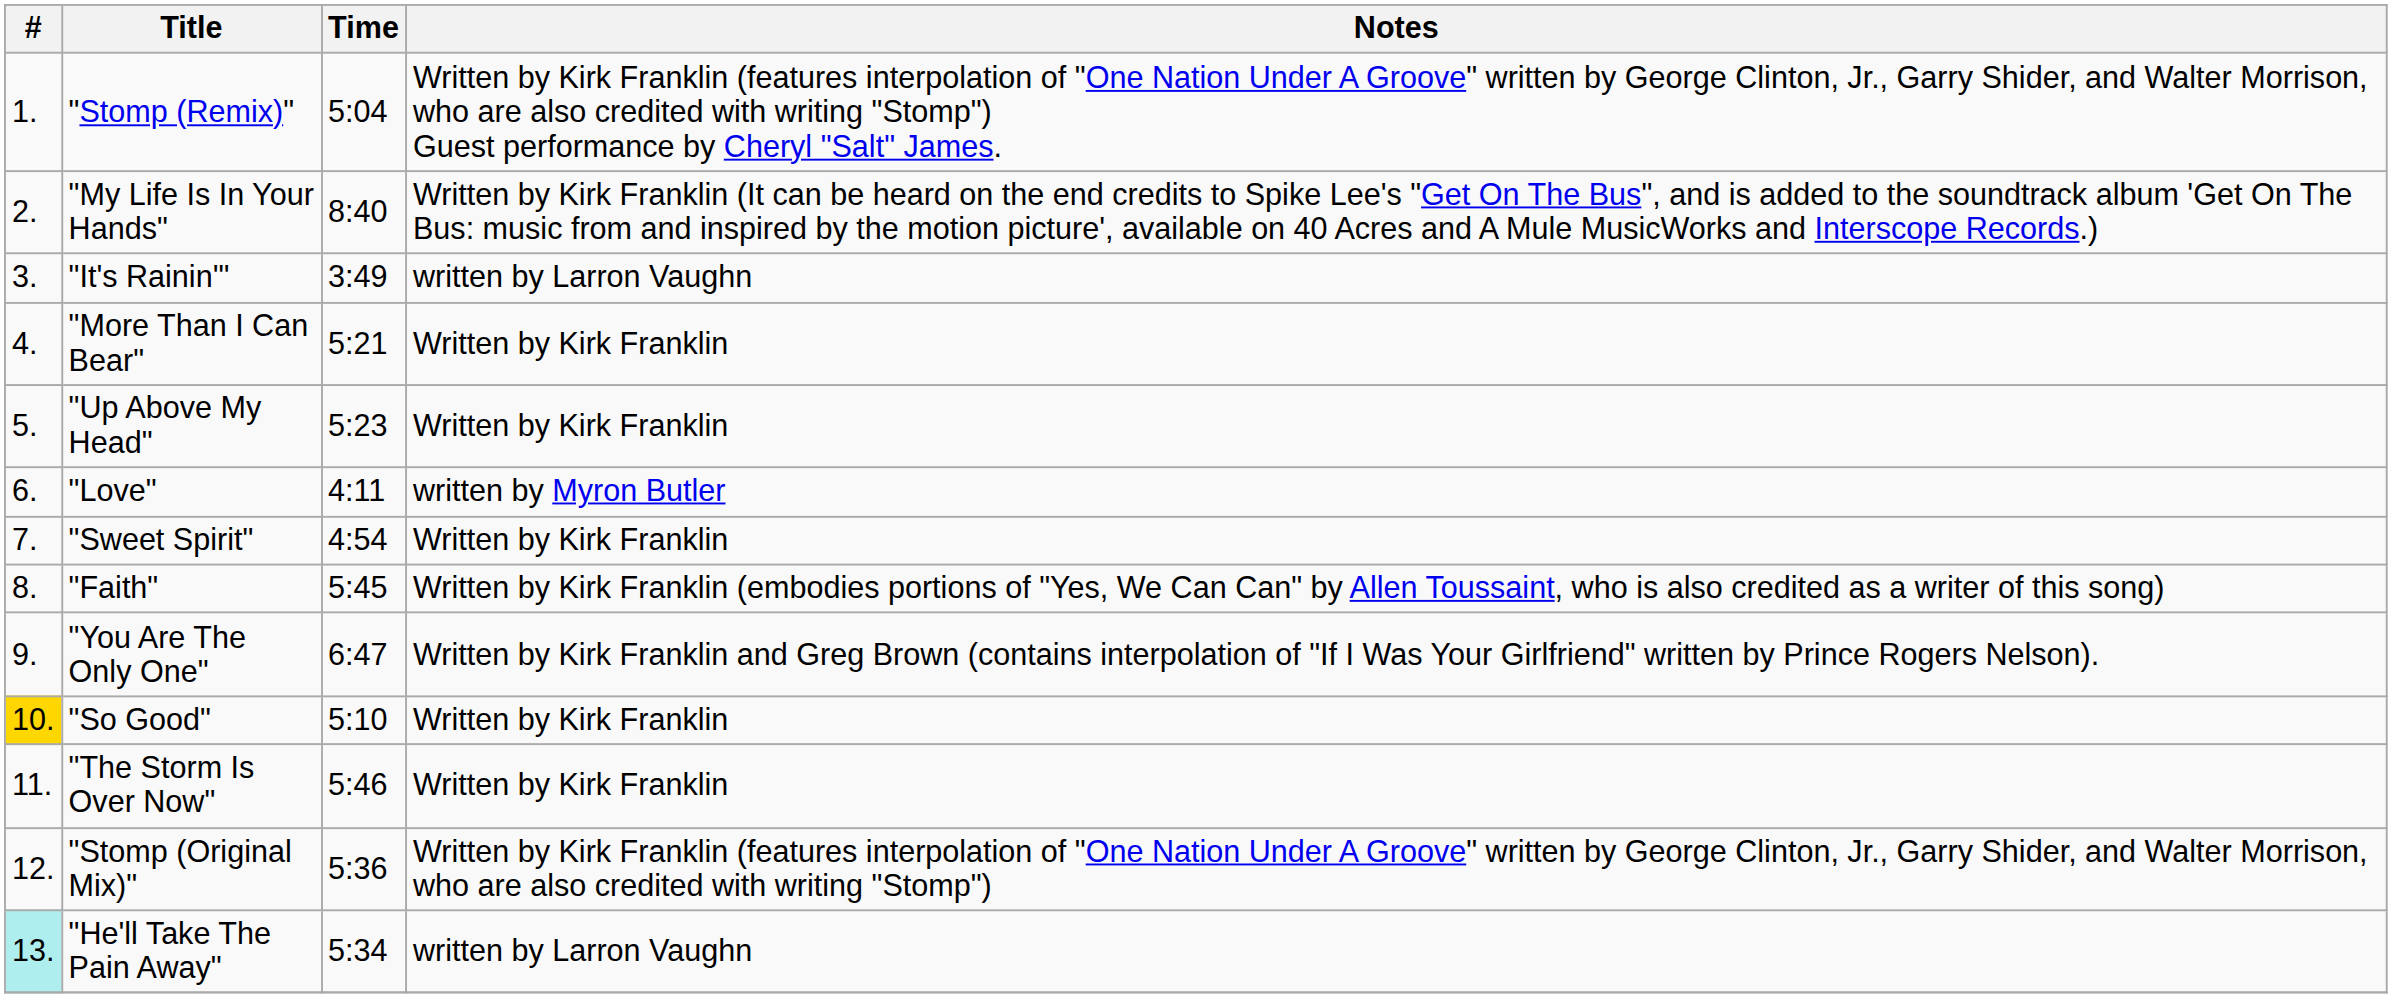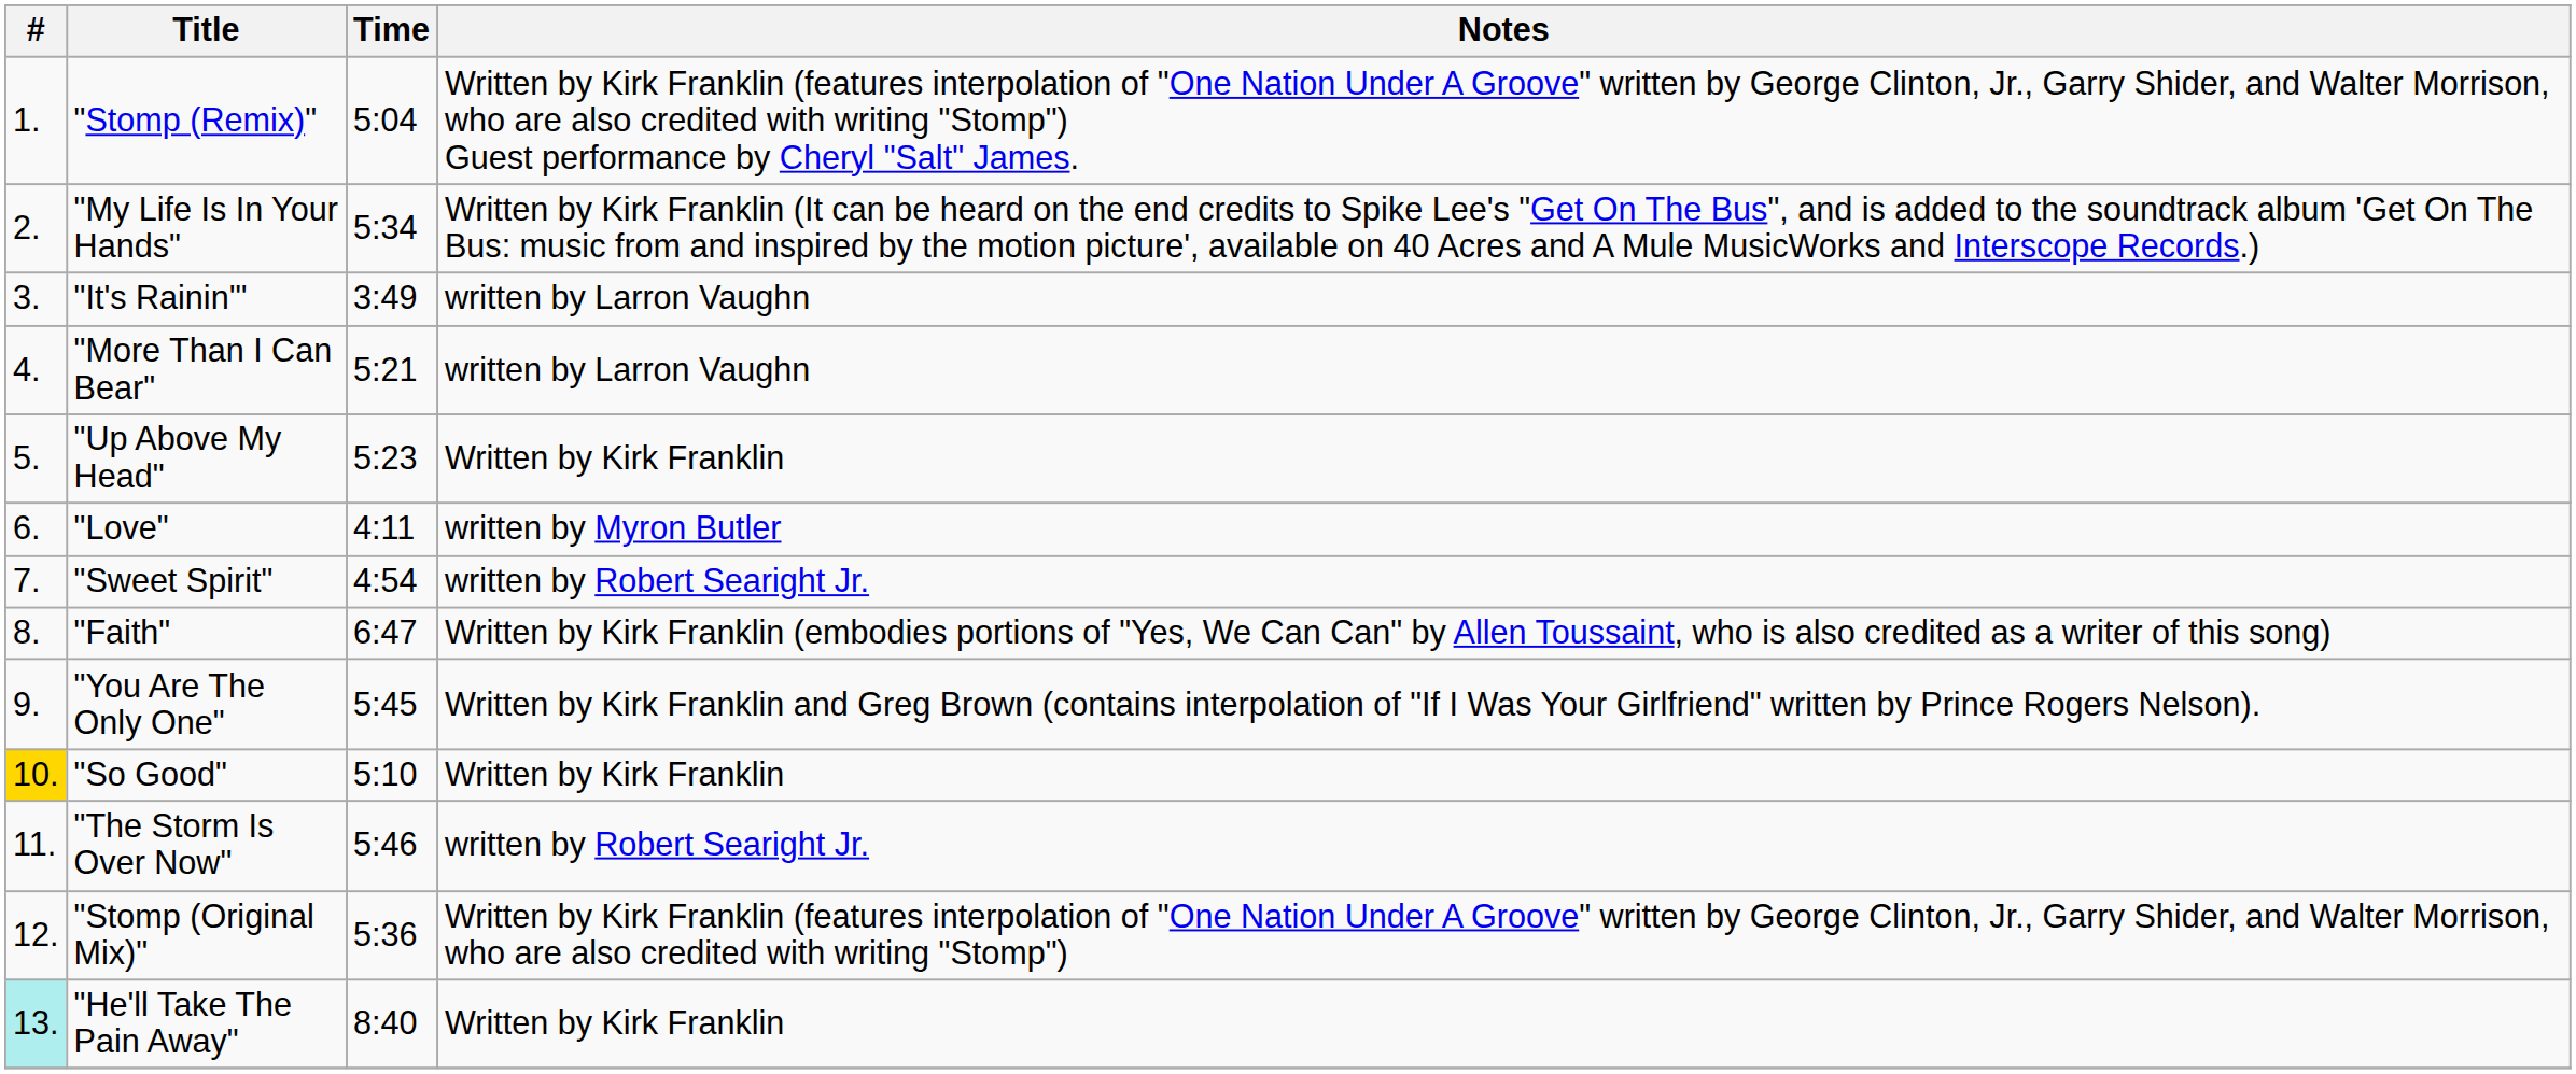 <table class="wikitable">
 <tr>
 <th>#</th>
 <th>Title</th>
 <th>Time</th>
 <th>Notes</th>
 </tr>
 <tr>
 <td>1.</td>
 <td>"<a href='#'>Stomp (Remix)</a>"</td>
 <td>5:04</td>
 <td>Written by Kirk Franklin (features interpolation of "<a href='#'>One Nation Under A Groove</a>" written by George Clinton, Jr., Garry Shider, and Walter Morrison, who are also credited with writing "Stomp")<br>Guest performance by <a href='#'>Cheryl "Salt" James</a>.</td>
 </tr>
 <tr>
 <td>2.</td>
 <td>"My Life Is In Your Hands"</td>
-<td>8:40</td>
+<td>5:34</td>
 <td>Written by Kirk Franklin (It can be heard on the end credits to Spike Lee's "<a href='#'>Get On The Bus</a>", and is added to the soundtrack album 'Get On The Bus: music from and inspired by the motion picture', available on 40 Acres and A Mule MusicWorks and <a href='#'>Interscope Records</a>.)</td>
 </tr>
 <tr>
 <td>3.</td>
 <td>"It's Rainin'"</td>
 <td>3:49</td>
 <td>written by Larron Vaughn</td>
 </tr>
 <tr>
 <td>4.</td>
 <td>"More Than I Can Bear"</td>
 <td>5:21</td>
-<td>Written by Kirk Franklin</td>
+<td>written by Larron Vaughn</td>
 </tr>
 <tr>
 <td>5.</td>
 <td>"Up Above My Head"</td>
 <td>5:23</td>
 <td>Written by Kirk Franklin</td>
 </tr>
 <tr>
 <td>6.</td>
 <td>"Love"</td>
 <td>4:11</td>
 <td>written by <a href='#'>Myron Butler</a></td>
 </tr>
 <tr>
 <td>7.</td>
 <td>"Sweet Spirit"</td>
 <td>4:54</td>
-<td>Written by Kirk Franklin</td>
+<td>written by <a href='#'>Robert Searight Jr.</a></td>
 </tr>
 <tr>
 <td>8.</td>
 <td>"Faith"</td>
-<td>5:45</td>
+<td>6:47</td>
 <td>Written by Kirk Franklin (embodies portions of "Yes, We Can Can" by <a href='#'>Allen Toussaint</a>, who is also credited as a writer of this song)</td>
 </tr>
 <tr>
 <td>9.</td>
 <td>"You Are The Only One"</td>
-<td>6:47</td>
+<td>5:45</td>
 <td>Written by Kirk Franklin and Greg Brown (contains interpolation of "If I Was Your Girlfriend" written by Prince Rogers Nelson).</td>
 </tr>
 <tr>
 <td style="background: gold;">10.</td>
 <td>"So Good"</td>
 <td>5:10</td>
 <td>Written by Kirk Franklin</td>
 </tr>
 <tr>
 <td>11.</td>
 <td>"The Storm Is Over Now"</td>
 <td>5:46</td>
-<td>Written by Kirk Franklin</td>
+<td>written by <a href='#'>Robert Searight Jr.</a></td>
 </tr>
 <tr>
 <td>12.</td>
 <td>"Stomp (Original Mix)"</td>
 <td>5:36</td>
 <td>Written by Kirk Franklin (features interpolation of "<a href='#'>One Nation Under A Groove</a>" written by George Clinton, Jr., Garry Shider, and Walter Morrison, who are also credited with writing "Stomp")</td>
 </tr>
 <tr>
 <td style="background: paleturquoise;">13.</td>
 <td>"He'll Take The Pain Away"</td>
-<td>5:34</td>
-<td>written by Larron Vaughn</td>
+<td>8:40</td>
+<td>Written by Kirk Franklin</td>
 </tr>
 <tr>
 </tr>
 </table>
